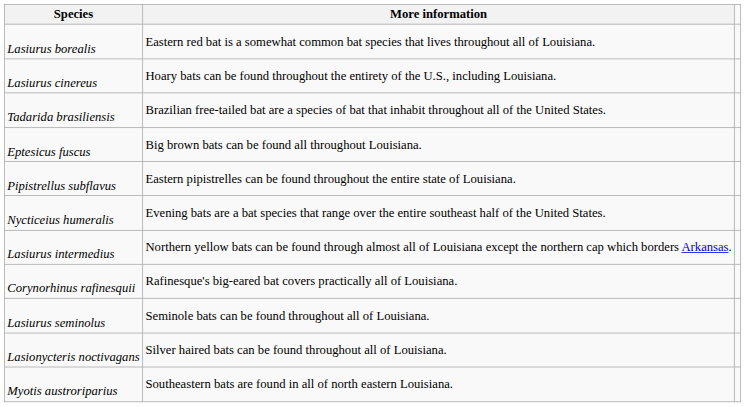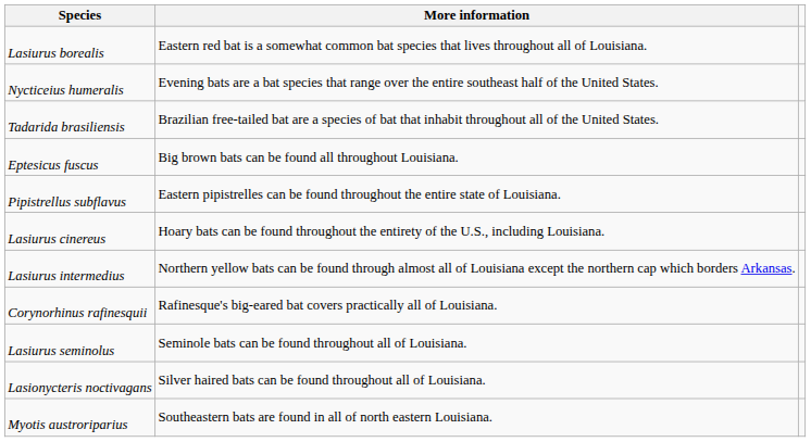 <table class="wikitable">
 <tr>
 <th>Species</th>
 <th>More information</th>
 </tr>
 <tr>
 <td><strong></strong><br><em>Lasiurus borealis</em><br></td>
 <td>Eastern red bat is a somewhat common bat species that lives throughout all of Louisiana.</td>
 <td></td>
 </tr>
 <tr>
-<td><strong></strong><br><em>Lasiurus cinereus</em><br></td>
-<td>Hoary bats can be found throughout the entirety of the U.S., including Louisiana.</td>
+<td><strong></strong><br><em>Nycticeius humeralis</em><br></td>
+<td>Evening bats are a bat species that range over the entire southeast half of the United States.</td>
 <td></td>
 </tr>
 <tr>
 <td><strong></strong><br><em>Tadarida brasiliensis</em><br></td>
 <td>Brazilian free-tailed bat are a species of bat that inhabit throughout all of the United States.</td>
 <td></td>
 </tr>
 <tr>
 <td><strong></strong><br><em>Eptesicus fuscus</em><br></td>
 <td>Big brown bats can be found all throughout Louisiana.</td>
 <td></td>
 </tr>
 <tr>
 <td><strong></strong><br><em>Pipistrellus subflavus</em><br></td>
 <td>Eastern pipistrelles can be found throughout the entire state of Louisiana.</td>
 <td></td>
 </tr>
 <tr>
-<td><strong></strong><br><em>Nycticeius humeralis</em><br></td>
-<td>Evening bats are a bat species that range over the entire southeast half of the United States.</td>
+<td><strong></strong><br><em>Lasiurus cinereus</em><br></td>
+<td>Hoary bats can be found throughout the entirety of the U.S., including Louisiana.</td>
 <td></td>
 </tr>
 <tr>
 <td><strong></strong><br><em>Lasiurus intermedius</em><br></td>
 <td>Northern yellow bats can be found through almost all of Louisiana except the northern cap which borders <a href='#'>Arkansas</a>.</td>
 <td></td>
 </tr>
 <tr>
 <td><strong></strong><br><em>Corynorhinus rafinesquii</em><br></td>
 <td>Rafinesque's big-eared bat covers practically all of Louisiana.</td>
 <td></td>
 </tr>
 <tr>
 <td><strong></strong><br><em>Lasiurus seminolus</em><br></td>
 <td>Seminole bats can be found throughout all of Louisiana.</td>
 <td></td>
 </tr>
 <tr>
 <td><strong></strong><br><em>Lasionycteris noctivagans</em><br></td>
 <td>Silver haired bats can be found throughout all of Louisiana.</td>
 <td></td>
 </tr>
 <tr>
 <td><strong></strong><br><em>Myotis austroriparius</em><br></td>
 <td>Southeastern bats are found in all of north eastern Louisiana.</td>
 <td></td>
 </tr>
 </table>
